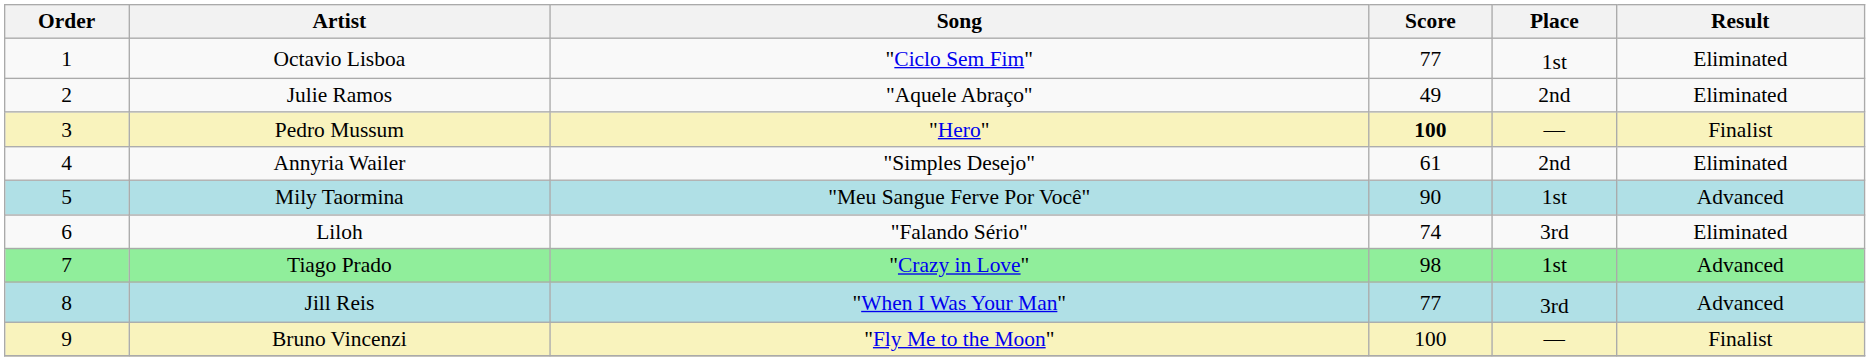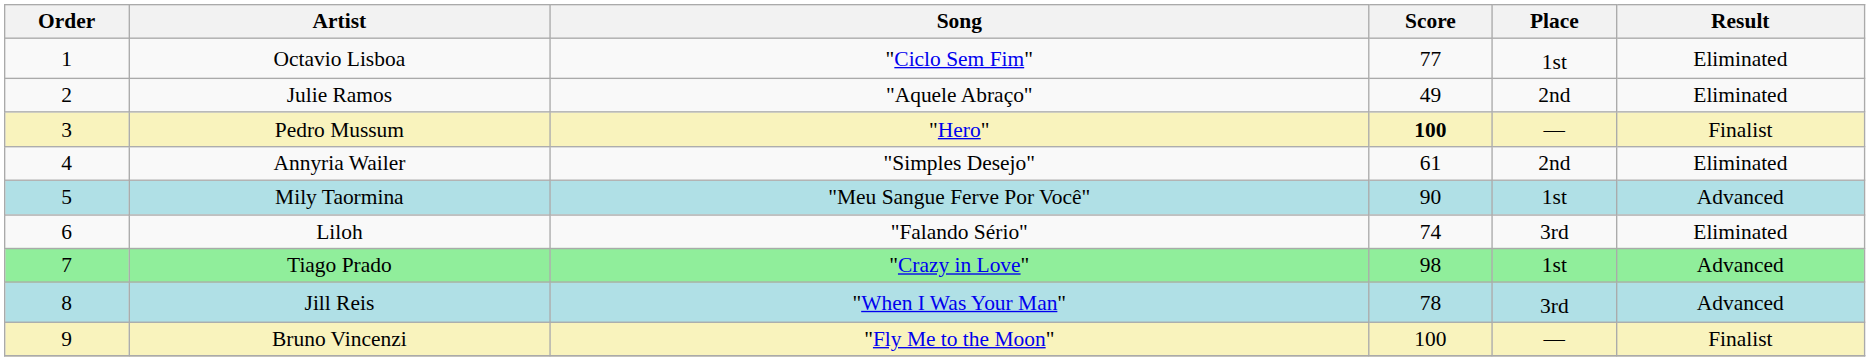 <table class="wikitable" style="text-align:center; width:70%;">
 <tr>
 <th scope="col" width="05%">Order</th>
 <th scope="col" width="17%">Artist</th>
 <th scope="col" width="33%">Song</th>
 <th scope="col" width="05%">Score</th>
 <th scope="col" width="05%">Place</th>
 <th scope="col" width="10%">Result</th>
 </tr>
 <tr>
 <td>1</td>
 <td>Octavio Lisboa</td>
 <td>"<a href='#'>Ciclo Sem Fim</a>"</td>
 <td>77</td>
 <td>1st<sup></sup></td>
 <td>Eliminated</td>
 </tr>
 <tr>
 <td>2</td>
 <td>Julie Ramos</td>
 <td>"Aquele Abraço"</td>
 <td>49</td>
 <td>2nd</td>
 <td>Eliminated</td>
 </tr>
 <tr bgcolor=F9F3BD>
 <td>3</td>
 <td>Pedro Mussum</td>
 <td>"<a href='#'>Hero</a>"</td>
 <td><strong>100</strong></td>
 <td>—</td>
 <td>Finalist</td>
 </tr>
 <tr>
 <td>4</td>
 <td>Annyria Wailer</td>
 <td>"Simples Desejo"</td>
 <td>61</td>
 <td>2nd</td>
 <td>Eliminated</td>
 </tr>
 <tr bgcolor=B0E0E6>
 <td>5</td>
 <td>Mily Taormina</td>
 <td>"Meu Sangue Ferve Por Você"</td>
 <td>90</td>
 <td>1st</td>
 <td>Advanced</td>
 </tr>
 <tr>
 <td>6</td>
 <td>Liloh</td>
 <td>"Falando Sério"</td>
 <td>74</td>
 <td>3rd</td>
 <td>Eliminated</td>
 </tr>
 <tr bgcolor=90EE9B>
 <td>7</td>
 <td>Tiago Prado</td>
 <td>"<a href='#'>Crazy in Love</a>"</td>
 <td>98</td>
 <td>1st</td>
 <td>Advanced</td>
 </tr>
 <tr bgcolor=B0E0E6>
 <td>8</td>
 <td>Jill Reis</td>
 <td>"<a href='#'>When I Was Your Man</a>"</td>
-<td>77</td>
+<td>78</td>
 <td>3rd<sup></sup></td>
 <td>Advanced</td>
 </tr>
 <tr bgcolor=F9F3BD>
 <td>9</td>
 <td>Bruno Vincenzi</td>
 <td>"<a href='#'>Fly Me to the Moon</a>"</td>
 <td>100</td>
 <td>—</td>
 <td>Finalist</td>
 </tr>
 <tr>
 </tr>
 </table>
